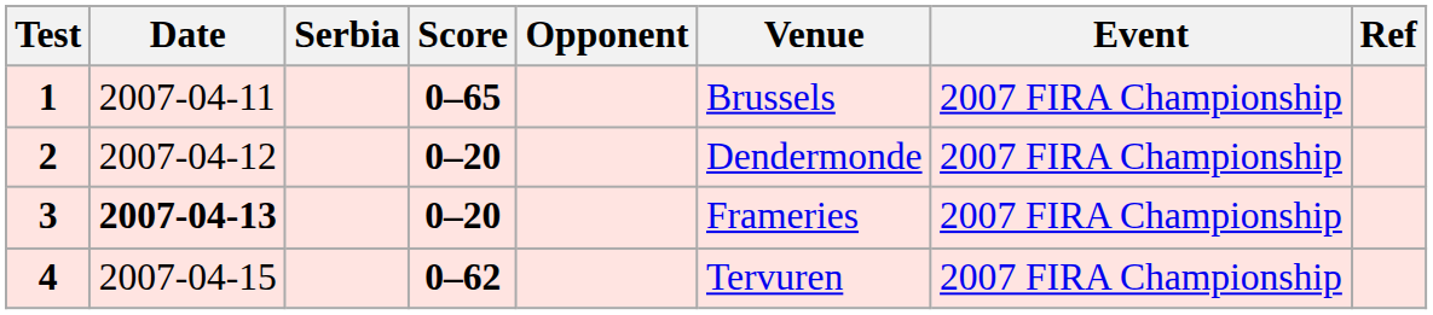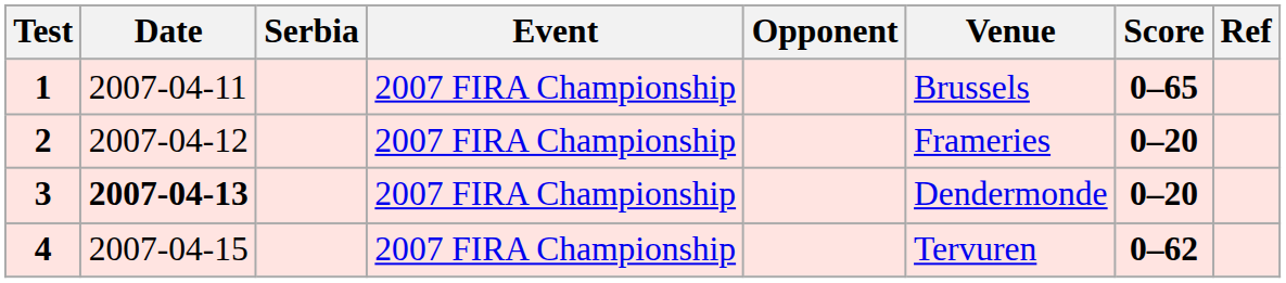 <table class="wikitable sortable">
 <tr>
 <th>Test</th>
 <th>Date</th>
 <th>Serbia</th>
-<th>Score</th>
+<th>Event</th>
 <th>Opponent</th>
 <th>Venue</th>
-<th>Event</th>
+<th>Score</th>
 <th>Ref</th>
 </tr>
 <tr bgcolor="FFE4E1">
 <td align=center><strong>1</strong></td>
 <td>2007-04-11</td>
 <td></td>
-<td align=center><strong>0–65</strong></td>
+<td><a href='#'>2007 FIRA Championship</a></td>
 <td></td>
 <td><a href='#'>Brussels</a></td>
-<td><a href='#'>2007 FIRA Championship</a></td>
+<td align=center><strong>0–65</strong></td>
 <td></td>
 </tr>
 <tr bgcolor="FFE4E1">
 <td align=center><strong>2</strong></td>
 <td>2007-04-12</td>
 <td></td>
+<td><a href='#'>2007 FIRA Championship</a></td>
+<td></td>
+<td><a href='#'>Frameries</a></td>
 <td align=center><strong>0–20</strong></td>
-<td></td>
-<td><a href='#'>Dendermonde</a></td>
-<td><a href='#'>2007 FIRA Championship</a></td>
 <td></td>
 </tr>
 <tr bgcolor="FFE4E1">
 <td align=center><strong>3</strong></td>
 <td><strong>2007-04-13</strong></td>
 <td></td>
+<td><a href='#'>2007 FIRA Championship</a></td>
+<td></td>
+<td><a href='#'>Dendermonde</a></td>
 <td align=center><strong>0–20</strong></td>
-<td></td>
-<td><a href='#'>Frameries</a></td>
-<td><a href='#'>2007 FIRA Championship</a></td>
 <td></td>
 </tr>
 <tr bgcolor="FFE4E1">
 <td align=center><strong>4</strong></td>
 <td>2007-04-15</td>
 <td></td>
-<td align=center><strong>0–62</strong></td>
+<td><a href='#'>2007 FIRA Championship</a></td>
 <td></td>
 <td><a href='#'>Tervuren</a></td>
-<td><a href='#'>2007 FIRA Championship</a></td>
+<td align=center><strong>0–62</strong></td>
 <td></td>
 </tr>
 </table>
